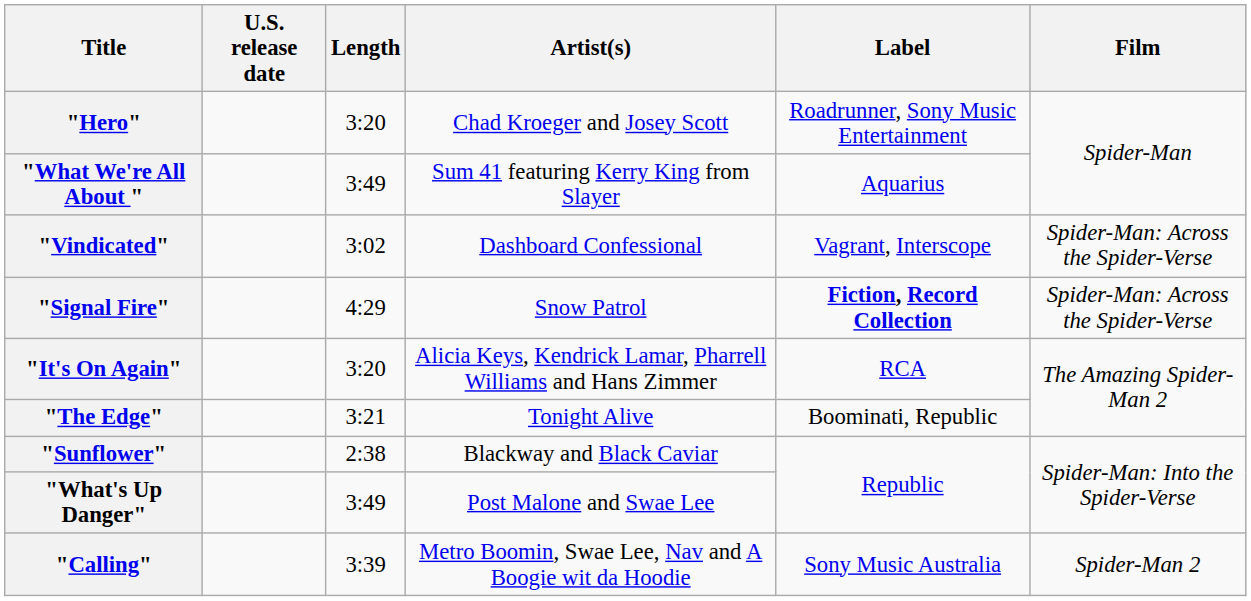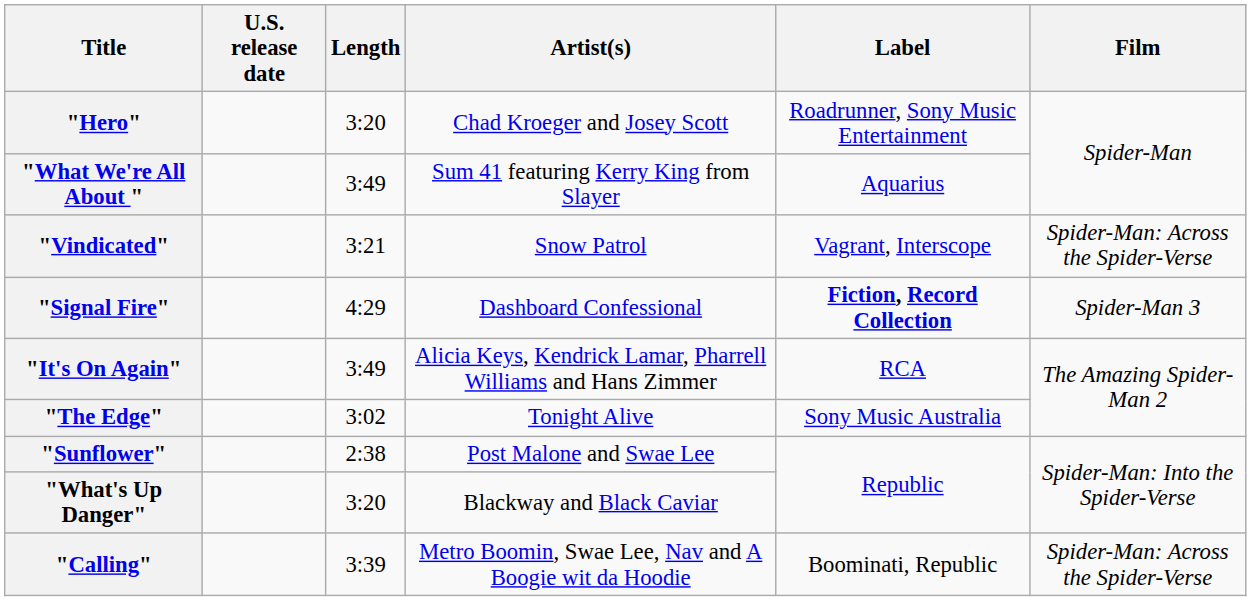 <table class="wikitable plainrowheaders" style="text-align: center; width: 99%;">
 <tr>
 <th scope="col">Title</th>
 <th scope="col">U.S. release date</th>
 <th scope="col">Length</th>
 <th scope="col">Artist(s)</th>
 <th scope="col">Label</th>
 <th scope="col">Film</th>
 </tr>
 <tr>
 <th scope="row">"<a href='#'>Hero</a>"</th>
 <td></td>
 <td>3:20</td>
 <td style="text-align: center;"><a href='#'>Chad Kroeger</a> and <a href='#'>Josey Scott</a></td>
 <td style="text-align: center;"><a href='#'>Roadrunner</a>, <a href='#'>Sony Music Entertainment</a></td>
 <td rowspan="2" style="text-align: center;"><em>Spider-Man</em></td>
 </tr>
 <tr>
 <th scope="row">"<a href='#'>What We're All About </a>"</th>
 <td></td>
 <td>3:49</td>
 <td style="text-align: center;"><a href='#'>Sum 41</a> featuring <a href='#'>Kerry King</a> from <a href='#'>Slayer</a></td>
 <td style="text-align: center;"><a href='#'>Aquarius</a></td>
 </tr>
 <tr>
 <th scope="row">"<a href='#'>Vindicated</a>"</th>
 <td></td>
-<td>3:02</td>
-<td style="text-align: center;"><a href='#'>Dashboard Confessional</a></td>
+<td>3:21</td>
+<td style="text-align: center;"><a href='#'>Snow Patrol</a></td>
 <td style="text-align: center;"><a href='#'>Vagrant</a>, <a href='#'>Interscope</a></td>
 <td style="text-align: center;"><em>Spider-Man: Across the Spider-Verse</em></td>
 </tr>
 <tr>
 <th scope="row">"<a href='#'>Signal Fire</a>"</th>
 <td></td>
 <td>4:29</td>
-<td style="text-align: center;"><a href='#'>Snow Patrol</a></td>
+<td style="text-align: center;"><a href='#'>Dashboard Confessional</a></td>
 <td style="text-align: center;"><strong><a href='#'>Fiction</a>, <a href='#'>Record Collection</a></strong></td>
-<td style="text-align: center;"><em>Spider-Man: Across the Spider-Verse</em></td>
+<td style="text-align: center;"><em>Spider-Man 3</em></td>
 </tr>
 <tr>
 <th scope="row">"<a href='#'>It's On Again</a>"</th>
 <td></td>
-<td>3:20</td>
+<td>3:49</td>
 <td style="text-align: center;"><a href='#'>Alicia Keys</a>, <a href='#'>Kendrick Lamar</a>, <a href='#'>Pharrell Williams</a> and Hans Zimmer</td>
 <td style="text-align: center;"><a href='#'>RCA</a></td>
 <td rowspan="2" style="text-align: center;"><em>The Amazing Spider-Man 2</em></td>
 </tr>
 <tr>
 <th scope="row">"<a href='#'>The Edge</a>"</th>
 <td></td>
-<td>3:21</td>
+<td>3:02</td>
 <td style="text-align: center;"><a href='#'>Tonight Alive</a></td>
-<td style="text-align: center;">Boominati, Republic</td>
+<td style="text-align: center;"><a href='#'>Sony Music Australia</a></td>
 </tr>
 <tr>
 <th scope="row">"<a href='#'>Sunflower</a>"</th>
 <td></td>
 <td>2:38</td>
-<td style="text-align: center;">Blackway and <a href='#'>Black Caviar</a></td>
+<td style="text-align: center;"><a href='#'>Post Malone</a> and <a href='#'>Swae Lee</a></td>
 <td rowspan="2" style="text-align: center;"><a href='#'>Republic</a></td>
 <td rowspan="2" style="text-align: center;"><em>Spider-Man: Into the Spider-Verse</em></td>
 </tr>
 <tr>
 <th scope="row">"What's Up Danger"</th>
 <td></td>
-<td>3:49</td>
-<td style="text-align: center;"><a href='#'>Post Malone</a> and <a href='#'>Swae Lee</a></td>
+<td>3:20</td>
+<td style="text-align: center;">Blackway and <a href='#'>Black Caviar</a></td>
 </tr>
 <tr>
 <th scope="row">"<a href='#'>Calling</a>"</th>
 <td></td>
 <td>3:39</td>
 <td style="text-align: center;"><a href='#'>Metro Boomin</a>, Swae Lee, <a href='#'>Nav</a> and <a href='#'>A Boogie wit da Hoodie</a></td>
-<td style="text-align: center;"><a href='#'>Sony Music Australia</a></td>
-<td style="text-align: center;"><em>Spider-Man 2</em></td>
+<td style="text-align: center;">Boominati, Republic</td>
+<td style="text-align: center;"><em>Spider-Man: Across the Spider-Verse</em></td>
 </tr>
 </table>
